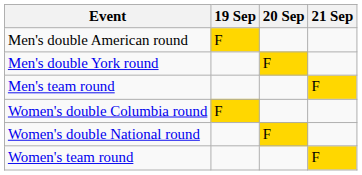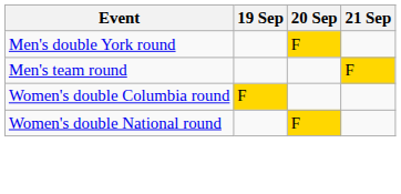 <table class="wikitable olympic-schedule">
 <tr>
 <th>Event</th>
 <th>19 Sep</th>
 <th>20 Sep</th>
 <th>21 Sep</th>
-</tr>
-<tr>
-<td class="event">Men's double American round</td>
-<td bgcolor="gold" class="finals">F</td>
-<td></td>
-<td></td>
 </tr>
 <tr>
 <td class="event"><a href='#'>Men's double York round</a></td>
 <td></td>
 <td bgcolor="gold" class="finals">F</td>
 <td></td>
 </tr>
 <tr>
 <td class="event"><a href='#'>Men's team round</a></td>
 <td></td>
 <td></td>
 <td bgcolor="gold" class="finals">F</td>
 </tr>
 <tr>
 <td class="event"><a href='#'>Women's double Columbia round</a></td>
 <td bgcolor="gold" class="finals">F</td>
 <td></td>
 <td></td>
 </tr>
 <tr>
 <td class="event"><a href='#'>Women's double National round</a></td>
 <td></td>
 <td bgcolor="gold" class="finals">F</td>
 <td></td>
 </tr>
-<tr>
-<td class="event"><a href='#'>Women's team round</a></td>
-<td></td>
-<td></td>
-<td bgcolor="gold" class="finals">F</td>
-</tr>
 </table>
